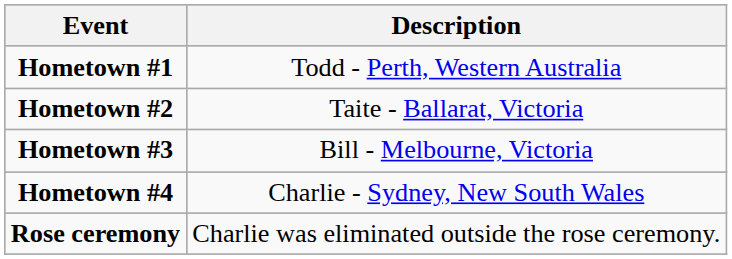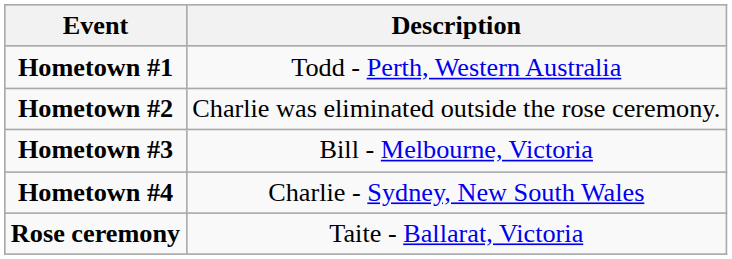 <table class="wikitable sortable" style="text-align:center;">
 <tr>
 <th>Event</th>
 <th>Description</th>
 </tr>
 <tr>
 <td><strong>Hometown #1</strong></td>
 <td>Todd - <a href='#'>Perth, Western Australia</a></td>
 </tr>
 <tr>
 <td><strong>Hometown #2</strong></td>
-<td>Taite - <a href='#'>Ballarat, Victoria</a></td>
+<td>Charlie was eliminated outside the rose ceremony.</td>
 </tr>
 <tr>
 <td><strong>Hometown #3</strong></td>
 <td>Bill - <a href='#'>Melbourne, Victoria</a></td>
 </tr>
 <tr>
 <td><strong>Hometown #4</strong></td>
 <td>Charlie - <a href='#'>Sydney, New South Wales</a></td>
 </tr>
 <tr>
 <td><strong>Rose ceremony</strong></td>
-<td>Charlie was eliminated outside the rose ceremony.</td>
+<td>Taite - <a href='#'>Ballarat, Victoria</a></td>
 </tr>
 </table>
